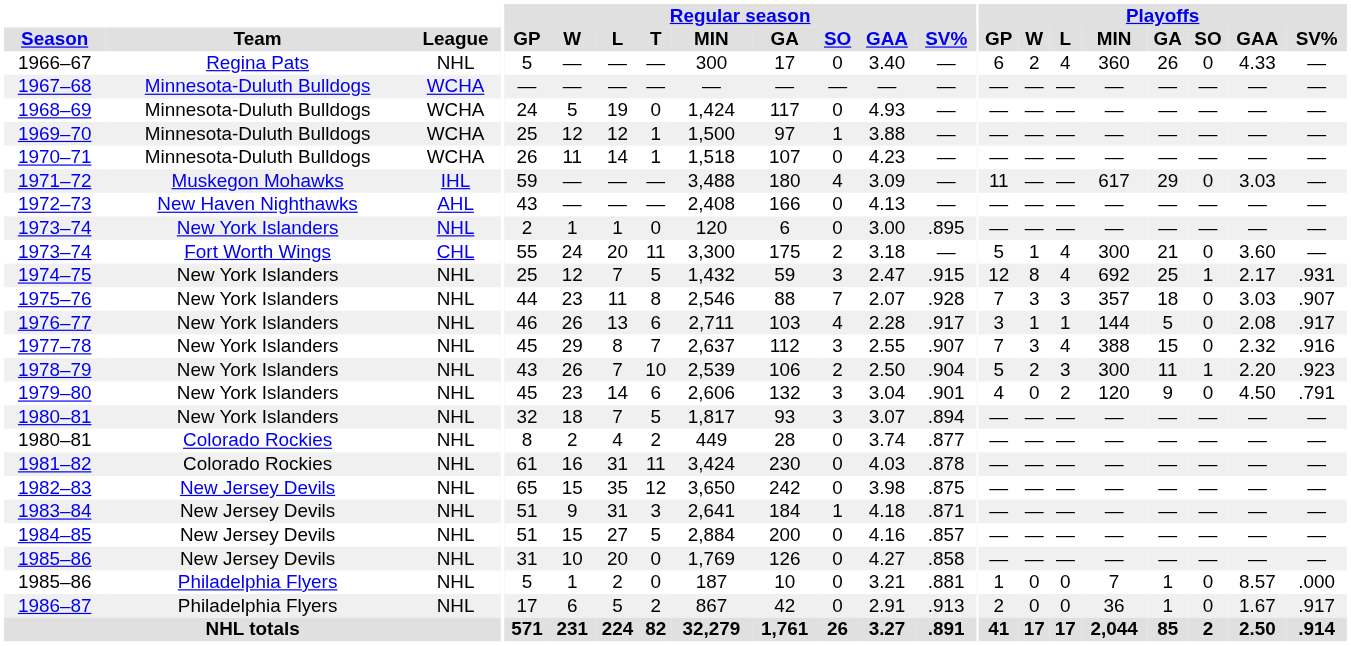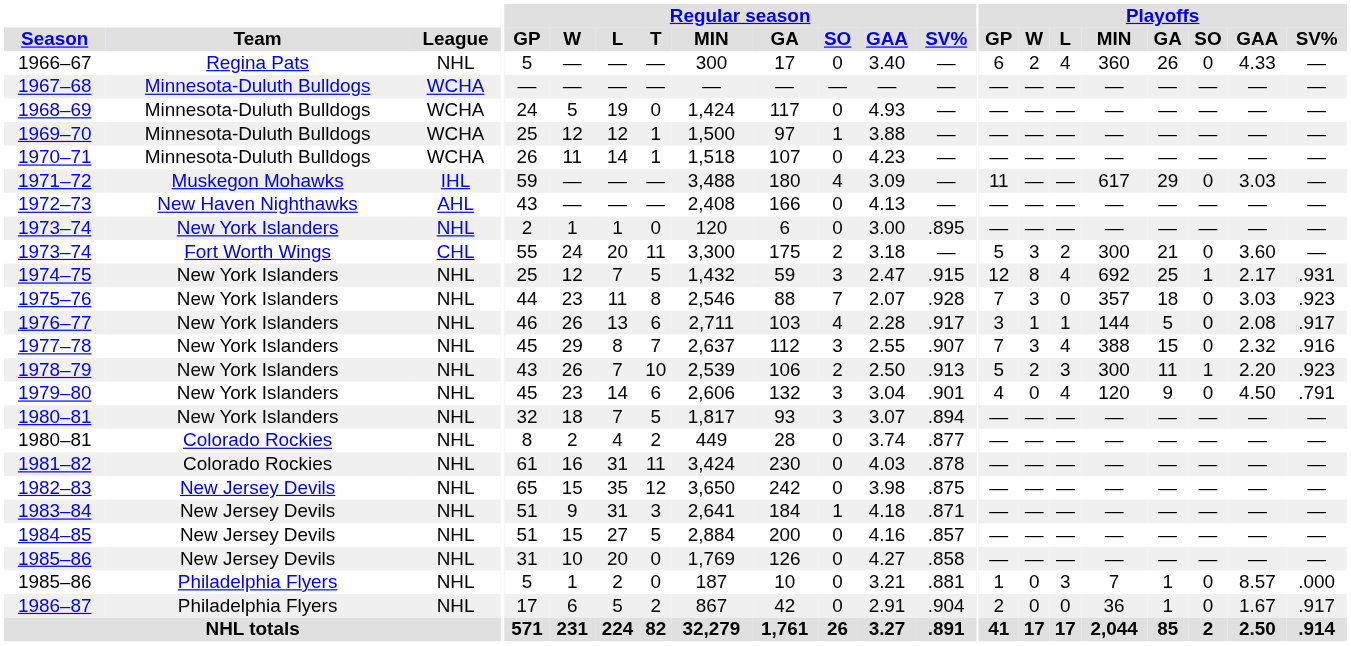 <table border="0" cellpadding="1" cellspacing="0" style="text-align:center; width:90%;">
 <tr bgcolor="#e0e0e0">
 <th colspan="3" bgcolor="#ffffff"></th>
 <th rowspan="99" bgcolor="#ffffff"></th>
 <th colspan="9" bgcolor="#e0e0e0"><a href='#'>Regular season</a></th>
 <th rowspan="99" bgcolor="#ffffff"></th>
 <th colspan="8" bgcolor="#e0e0e0"><a href='#'>Playoffs</a></th>
 </tr>
 <tr bgcolor="#e0e0e0">
 <th><a href='#'>Season</a></th>
 <th>Team</th>
 <th>League</th>
 <th>GP</th>
 <th>W</th>
 <th>L</th>
 <th>T</th>
 <th>MIN</th>
 <th>GA</th>
 <th><a href='#'>SO</a></th>
 <th><a href='#'>GAA</a></th>
 <th><a href='#'>SV%</a></th>
 <th>GP</th>
 <th>W</th>
 <th>L</th>
 <th>MIN</th>
 <th>GA</th>
 <th>SO</th>
 <th>GAA</th>
 <th>SV%</th>
 </tr>
 <tr>
 <td>1966–67</td>
 <td><a href='#'>Regina Pats</a></td>
 <td>NHL</td>
 <td>5</td>
 <td>—</td>
 <td>—</td>
 <td>—</td>
 <td>300</td>
 <td>17</td>
 <td>0</td>
 <td>3.40</td>
 <td>—</td>
 <td>6</td>
 <td>2</td>
 <td>4</td>
 <td>360</td>
 <td>26</td>
 <td>0</td>
 <td>4.33</td>
 <td>—</td>
 </tr>
 <tr bgcolor="#f0f0f0">
 <td><a href='#'>1967–68</a></td>
 <td><a href='#'>Minnesota-Duluth Bulldogs</a></td>
 <td><a href='#'>WCHA</a></td>
 <td>—</td>
 <td>—</td>
 <td>—</td>
 <td>—</td>
 <td>—</td>
 <td>—</td>
 <td>—</td>
 <td>—</td>
 <td>—</td>
 <td>—</td>
 <td>—</td>
 <td>—</td>
 <td>—</td>
 <td>—</td>
 <td>—</td>
 <td>—</td>
 <td>—</td>
 </tr>
 <tr>
 <td><a href='#'>1968–69</a></td>
 <td>Minnesota-Duluth Bulldogs</td>
 <td>WCHA</td>
 <td>24</td>
 <td>5</td>
 <td>19</td>
 <td>0</td>
 <td>1,424</td>
 <td>117</td>
 <td>0</td>
 <td>4.93</td>
 <td>—</td>
 <td>—</td>
 <td>—</td>
 <td>—</td>
 <td>—</td>
 <td>—</td>
 <td>—</td>
 <td>—</td>
 <td>—</td>
 </tr>
 <tr bgcolor="#f0f0f0">
 <td><a href='#'>1969–70</a></td>
 <td>Minnesota-Duluth Bulldogs</td>
 <td>WCHA</td>
 <td>25</td>
 <td>12</td>
 <td>12</td>
 <td>1</td>
 <td>1,500</td>
 <td>97</td>
 <td>1</td>
 <td>3.88</td>
 <td>—</td>
 <td>—</td>
 <td>—</td>
 <td>—</td>
 <td>—</td>
 <td>—</td>
 <td>—</td>
 <td>—</td>
 <td>—</td>
 </tr>
 <tr>
 <td><a href='#'>1970–71</a></td>
 <td>Minnesota-Duluth Bulldogs</td>
 <td>WCHA</td>
 <td>26</td>
 <td>11</td>
 <td>14</td>
 <td>1</td>
 <td>1,518</td>
 <td>107</td>
 <td>0</td>
 <td>4.23</td>
 <td>—</td>
 <td>—</td>
 <td>—</td>
 <td>—</td>
 <td>—</td>
 <td>—</td>
 <td>—</td>
 <td>—</td>
 <td>—</td>
 </tr>
 <tr bgcolor="#f0f0f0">
 <td><a href='#'>1971–72</a></td>
 <td><a href='#'>Muskegon Mohawks</a></td>
 <td><a href='#'>IHL</a></td>
 <td>59</td>
 <td>—</td>
 <td>—</td>
 <td>—</td>
 <td>3,488</td>
 <td>180</td>
 <td>4</td>
 <td>3.09</td>
 <td>—</td>
 <td>11</td>
 <td>—</td>
 <td>—</td>
 <td>617</td>
 <td>29</td>
 <td>0</td>
 <td>3.03</td>
 <td>—</td>
 </tr>
 <tr>
 <td><a href='#'>1972–73</a></td>
 <td><a href='#'>New Haven Nighthawks</a></td>
 <td><a href='#'>AHL</a></td>
 <td>43</td>
 <td>—</td>
 <td>—</td>
 <td>—</td>
 <td>2,408</td>
 <td>166</td>
 <td>0</td>
 <td>4.13</td>
 <td>—</td>
 <td>—</td>
 <td>—</td>
 <td>—</td>
 <td>—</td>
 <td>—</td>
 <td>—</td>
 <td>—</td>
 <td>—</td>
 </tr>
 <tr bgcolor="#f0f0f0">
 <td><a href='#'>1973–74</a></td>
 <td><a href='#'>New York Islanders</a></td>
 <td><a href='#'>NHL</a></td>
 <td>2</td>
 <td>1</td>
 <td>1</td>
 <td>0</td>
 <td>120</td>
 <td>6</td>
 <td>0</td>
 <td>3.00</td>
 <td>.895</td>
 <td>—</td>
 <td>—</td>
 <td>—</td>
 <td>—</td>
 <td>—</td>
 <td>—</td>
 <td>—</td>
 <td>—</td>
 </tr>
 <tr>
 <td><a href='#'>1973–74</a></td>
 <td><a href='#'>Fort Worth Wings</a></td>
 <td><a href='#'>CHL</a></td>
 <td>55</td>
 <td>24</td>
 <td>20</td>
 <td>11</td>
 <td>3,300</td>
 <td>175</td>
 <td>2</td>
 <td>3.18</td>
 <td>—</td>
 <td>5</td>
-<td>1</td>
-<td>4</td>
+<td>3</td>
+<td>2</td>
 <td>300</td>
 <td>21</td>
 <td>0</td>
 <td>3.60</td>
 <td>—</td>
 </tr>
 <tr bgcolor="#f0f0f0">
 <td><a href='#'>1974–75</a></td>
 <td>New York Islanders</td>
 <td>NHL</td>
 <td>25</td>
 <td>12</td>
 <td>7</td>
 <td>5</td>
 <td>1,432</td>
 <td>59</td>
 <td>3</td>
 <td>2.47</td>
 <td>.915</td>
 <td>12</td>
 <td>8</td>
 <td>4</td>
 <td>692</td>
 <td>25</td>
 <td>1</td>
 <td>2.17</td>
 <td>.931</td>
 </tr>
 <tr>
 <td><a href='#'>1975–76</a></td>
 <td>New York Islanders</td>
 <td>NHL</td>
 <td>44</td>
 <td>23</td>
 <td>11</td>
 <td>8</td>
 <td>2,546</td>
 <td>88</td>
 <td>7</td>
 <td>2.07</td>
 <td>.928</td>
 <td>7</td>
 <td>3</td>
-<td>3</td>
+<td>0</td>
 <td>357</td>
 <td>18</td>
 <td>0</td>
 <td>3.03</td>
-<td>.907</td>
+<td>.923</td>
 </tr>
 <tr bgcolor="#f0f0f0">
 <td><a href='#'>1976–77</a></td>
 <td>New York Islanders</td>
 <td>NHL</td>
 <td>46</td>
 <td>26</td>
 <td>13</td>
 <td>6</td>
 <td>2,711</td>
 <td>103</td>
 <td>4</td>
 <td>2.28</td>
 <td>.917</td>
 <td>3</td>
 <td>1</td>
 <td>1</td>
 <td>144</td>
 <td>5</td>
 <td>0</td>
 <td>2.08</td>
 <td>.917</td>
 </tr>
 <tr>
 <td><a href='#'>1977–78</a></td>
 <td>New York Islanders</td>
 <td>NHL</td>
 <td>45</td>
 <td>29</td>
 <td>8</td>
 <td>7</td>
 <td>2,637</td>
 <td>112</td>
 <td>3</td>
 <td>2.55</td>
 <td>.907</td>
 <td>7</td>
 <td>3</td>
 <td>4</td>
 <td>388</td>
 <td>15</td>
 <td>0</td>
 <td>2.32</td>
 <td>.916</td>
 </tr>
 <tr bgcolor="#f0f0f0">
 <td><a href='#'>1978–79</a></td>
 <td>New York Islanders</td>
 <td>NHL</td>
 <td>43</td>
 <td>26</td>
 <td>7</td>
 <td>10</td>
 <td>2,539</td>
 <td>106</td>
 <td>2</td>
 <td>2.50</td>
-<td>.904</td>
+<td>.913</td>
 <td>5</td>
 <td>2</td>
 <td>3</td>
 <td>300</td>
 <td>11</td>
 <td>1</td>
 <td>2.20</td>
 <td>.923</td>
 </tr>
 <tr>
 <td><a href='#'>1979–80</a></td>
 <td>New York Islanders</td>
 <td>NHL</td>
 <td>45</td>
 <td>23</td>
 <td>14</td>
 <td>6</td>
 <td>2,606</td>
 <td>132</td>
 <td>3</td>
 <td>3.04</td>
 <td>.901</td>
 <td>4</td>
 <td>0</td>
-<td>2</td>
+<td>4</td>
 <td>120</td>
 <td>9</td>
 <td>0</td>
 <td>4.50</td>
 <td>.791</td>
 </tr>
 <tr bgcolor="#f0f0f0">
 <td><a href='#'>1980–81</a></td>
 <td>New York Islanders</td>
 <td>NHL</td>
 <td>32</td>
 <td>18</td>
 <td>7</td>
 <td>5</td>
 <td>1,817</td>
 <td>93</td>
 <td>3</td>
 <td>3.07</td>
 <td>.894</td>
 <td>—</td>
 <td>—</td>
 <td>—</td>
 <td>—</td>
 <td>—</td>
 <td>—</td>
 <td>—</td>
 <td>—</td>
 </tr>
 <tr>
 <td>1980–81</td>
 <td><a href='#'>Colorado Rockies</a></td>
 <td>NHL</td>
 <td>8</td>
 <td>2</td>
 <td>4</td>
 <td>2</td>
 <td>449</td>
 <td>28</td>
 <td>0</td>
 <td>3.74</td>
 <td>.877</td>
 <td>—</td>
 <td>—</td>
 <td>—</td>
 <td>—</td>
 <td>—</td>
 <td>—</td>
 <td>—</td>
 <td>—</td>
 </tr>
 <tr bgcolor="#f0f0f0">
 <td><a href='#'>1981–82</a></td>
 <td>Colorado Rockies</td>
 <td>NHL</td>
 <td>61</td>
 <td>16</td>
 <td>31</td>
 <td>11</td>
 <td>3,424</td>
 <td>230</td>
 <td>0</td>
 <td>4.03</td>
 <td>.878</td>
 <td>—</td>
 <td>—</td>
 <td>—</td>
 <td>—</td>
 <td>—</td>
 <td>—</td>
 <td>—</td>
 <td>—</td>
 </tr>
 <tr>
 <td><a href='#'>1982–83</a></td>
 <td><a href='#'>New Jersey Devils</a></td>
 <td>NHL</td>
 <td>65</td>
 <td>15</td>
 <td>35</td>
 <td>12</td>
 <td>3,650</td>
 <td>242</td>
 <td>0</td>
 <td>3.98</td>
 <td>.875</td>
 <td>—</td>
 <td>—</td>
 <td>—</td>
 <td>—</td>
 <td>—</td>
 <td>—</td>
 <td>—</td>
 <td>—</td>
 </tr>
 <tr bgcolor="#f0f0f0">
 <td><a href='#'>1983–84</a></td>
 <td>New Jersey Devils</td>
 <td>NHL</td>
 <td>51</td>
 <td>9</td>
 <td>31</td>
 <td>3</td>
 <td>2,641</td>
 <td>184</td>
 <td>1</td>
 <td>4.18</td>
 <td>.871</td>
 <td>—</td>
 <td>—</td>
 <td>—</td>
 <td>—</td>
 <td>—</td>
 <td>—</td>
 <td>—</td>
 <td>—</td>
 </tr>
 <tr>
 <td><a href='#'>1984–85</a></td>
 <td>New Jersey Devils</td>
 <td>NHL</td>
 <td>51</td>
 <td>15</td>
 <td>27</td>
 <td>5</td>
 <td>2,884</td>
 <td>200</td>
 <td>0</td>
 <td>4.16</td>
 <td>.857</td>
 <td>—</td>
 <td>—</td>
 <td>—</td>
 <td>—</td>
 <td>—</td>
 <td>—</td>
 <td>—</td>
 <td>—</td>
 </tr>
 <tr bgcolor="#f0f0f0">
 <td><a href='#'>1985–86</a></td>
 <td>New Jersey Devils</td>
 <td>NHL</td>
 <td>31</td>
 <td>10</td>
 <td>20</td>
 <td>0</td>
 <td>1,769</td>
 <td>126</td>
 <td>0</td>
 <td>4.27</td>
 <td>.858</td>
 <td>—</td>
 <td>—</td>
 <td>—</td>
 <td>—</td>
 <td>—</td>
 <td>—</td>
 <td>—</td>
 <td>—</td>
 </tr>
 <tr>
 <td>1985–86</td>
 <td><a href='#'>Philadelphia Flyers</a></td>
 <td>NHL</td>
 <td>5</td>
 <td>1</td>
 <td>2</td>
 <td>0</td>
 <td>187</td>
 <td>10</td>
 <td>0</td>
 <td>3.21</td>
 <td>.881</td>
 <td>1</td>
 <td>0</td>
-<td>0</td>
+<td>3</td>
 <td>7</td>
 <td>1</td>
 <td>0</td>
 <td>8.57</td>
 <td>.000</td>
 </tr>
 <tr bgcolor="#f0f0f0">
 <td><a href='#'>1986–87</a></td>
 <td>Philadelphia Flyers</td>
 <td>NHL</td>
 <td>17</td>
 <td>6</td>
 <td>5</td>
 <td>2</td>
 <td>867</td>
 <td>42</td>
 <td>0</td>
 <td>2.91</td>
-<td>.913</td>
+<td>.904</td>
 <td>2</td>
 <td>0</td>
 <td>0</td>
 <td>36</td>
 <td>1</td>
 <td>0</td>
 <td>1.67</td>
 <td>.917</td>
 </tr>
 <tr bgcolor="#e0e0e0">
 <th colspan="3">NHL totals</th>
 <th>571</th>
 <th>231</th>
 <th>224</th>
 <th>82</th>
 <th>32,279</th>
 <th>1,761</th>
 <th>26</th>
 <th>3.27</th>
 <th>.891</th>
 <th>41</th>
 <th>17</th>
 <th>17</th>
 <th>2,044</th>
 <th>85</th>
 <th>2</th>
 <th>2.50</th>
 <th>.914</th>
 </tr>
 </table>
